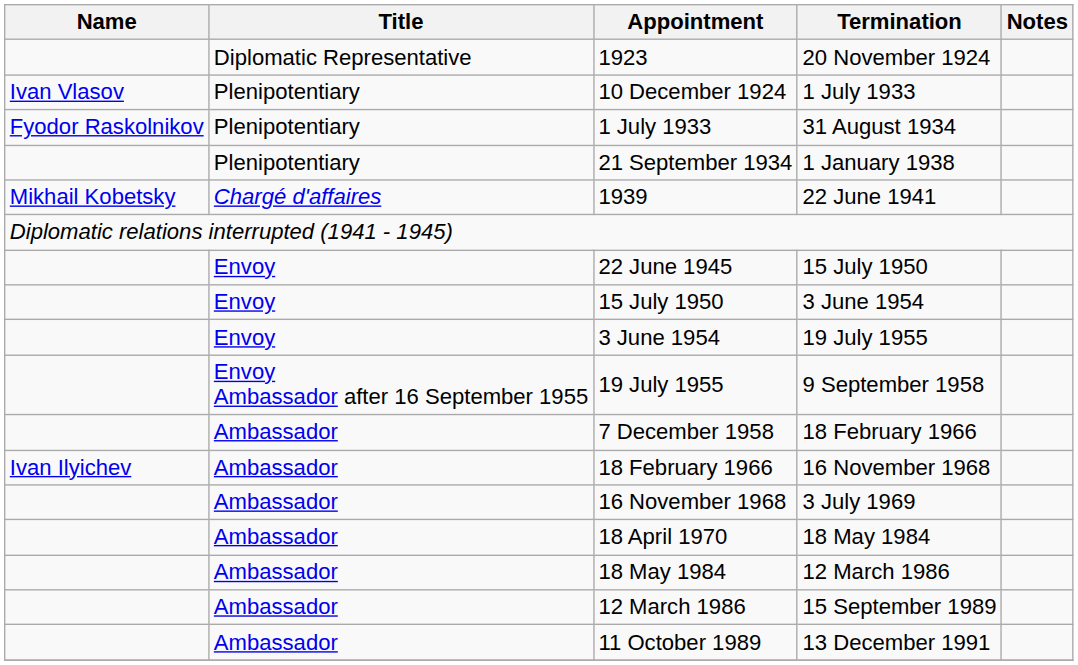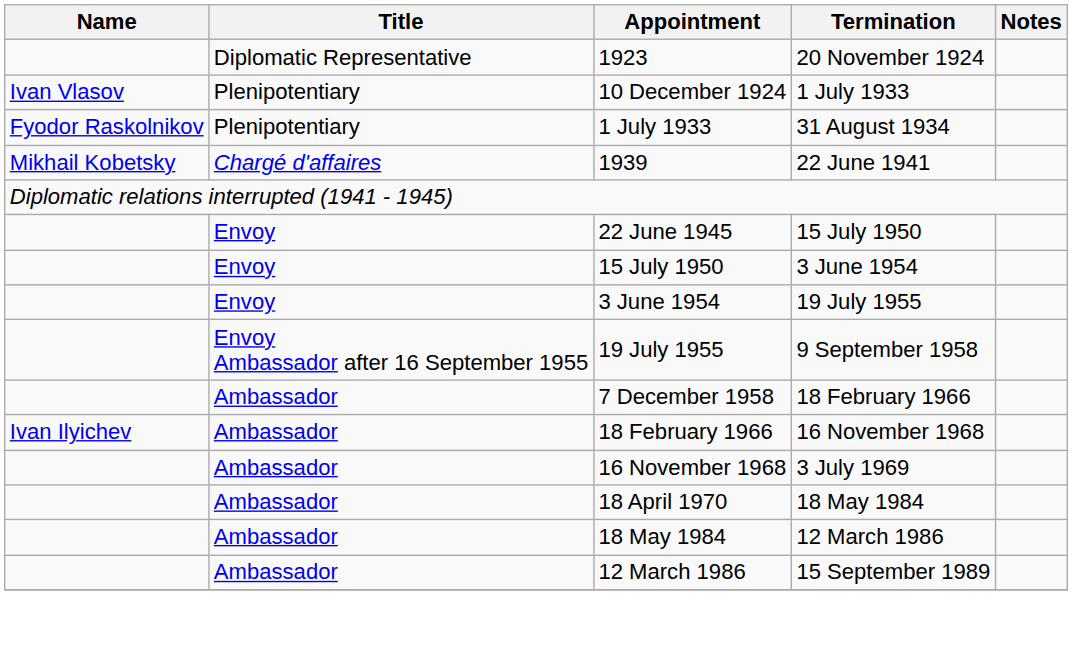 <table class="wikitable">
 <tr valign="middle">
 <th>Name</th>
 <th>Title</th>
 <th>Appointment</th>
 <th>Termination</th>
 <th>Notes</th>
 </tr>
 <tr>
 <td></td>
 <td>Diplomatic Representative</td>
 <td>1923</td>
 <td>20 November 1924</td>
 <td></td>
 </tr>
 <tr>
 <td><a href='#'>Ivan Vlasov</a></td>
 <td>Plenipotentiary</td>
 <td>10 December 1924</td>
 <td>1 July 1933</td>
 <td></td>
 </tr>
 <tr>
 <td><a href='#'>Fyodor Raskolnikov</a></td>
 <td>Plenipotentiary</td>
 <td>1 July 1933</td>
 <td>31 August 1934</td>
-<td></td>
-</tr>
-<tr>
-<td></td>
-<td>Plenipotentiary</td>
-<td>21 September 1934</td>
-<td>1 January 1938</td>
 <td></td>
 </tr>
 <tr>
 <td><a href='#'>Mikhail Kobetsky</a></td>
 <td><em><a href='#'>Chargé d'affaires</a></em></td>
 <td>1939</td>
 <td>22 June 1941</td>
 <td></td>
 </tr>
 <tr>
 <td colspan="5"><em>Diplomatic relations interrupted (1941 - 1945)</em></td>
 </tr>
 <tr>
 <td></td>
 <td><a href='#'>Envoy</a></td>
 <td>22 June 1945</td>
 <td>15 July 1950</td>
 <td></td>
 </tr>
 <tr>
 <td></td>
 <td><a href='#'>Envoy</a></td>
 <td>15 July 1950</td>
 <td>3 June 1954</td>
 <td></td>
 </tr>
 <tr>
 <td></td>
 <td><a href='#'>Envoy</a></td>
 <td>3 June 1954</td>
 <td>19 July 1955</td>
 <td></td>
 </tr>
 <tr>
 <td></td>
 <td><a href='#'>Envoy</a><br><a href='#'>Ambassador</a> after 16 September 1955</td>
 <td>19 July 1955</td>
 <td>9 September 1958</td>
 <td></td>
 </tr>
 <tr>
 <td></td>
 <td><a href='#'>Ambassador</a></td>
 <td>7 December 1958</td>
 <td>18 February 1966</td>
 <td></td>
 </tr>
 <tr>
 <td><a href='#'>Ivan Ilyichev</a></td>
 <td><a href='#'>Ambassador</a></td>
 <td>18 February 1966</td>
 <td>16 November 1968</td>
 <td></td>
 </tr>
 <tr>
 <td></td>
 <td><a href='#'>Ambassador</a></td>
 <td>16 November 1968</td>
 <td>3 July 1969</td>
 <td></td>
 </tr>
 <tr>
 <td></td>
 <td><a href='#'>Ambassador</a></td>
 <td>18 April 1970</td>
 <td>18 May 1984</td>
 <td></td>
 </tr>
 <tr>
 <td></td>
 <td><a href='#'>Ambassador</a></td>
 <td>18 May 1984</td>
 <td>12 March 1986</td>
 <td></td>
 </tr>
 <tr>
 <td></td>
 <td><a href='#'>Ambassador</a></td>
 <td>12 March 1986</td>
 <td>15 September 1989</td>
 <td></td>
 </tr>
 <tr>
-<td></td>
-<td><a href='#'>Ambassador</a></td>
-<td>11 October 1989</td>
-<td>13 December 1991</td>
-<td></td>
-</tr>
-<tr>
 </tr>
 </table>
